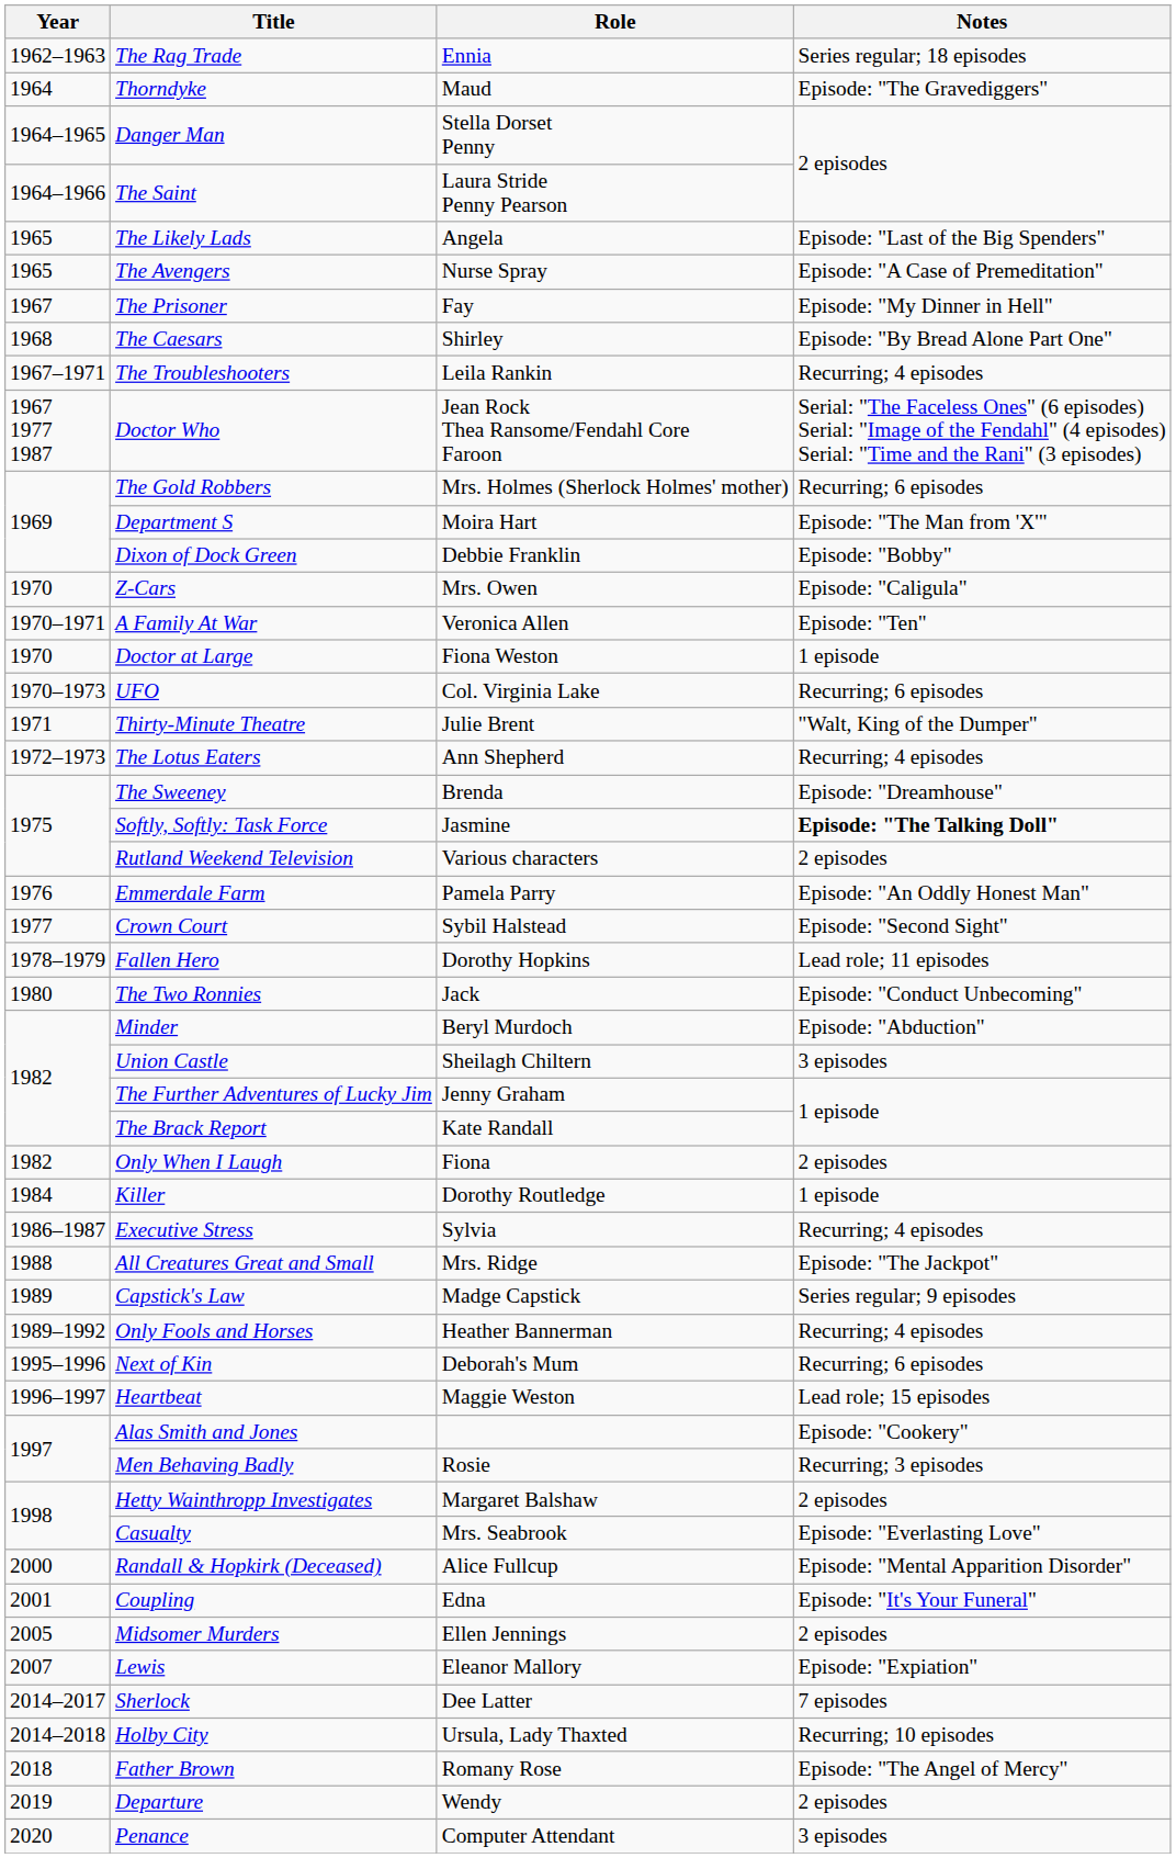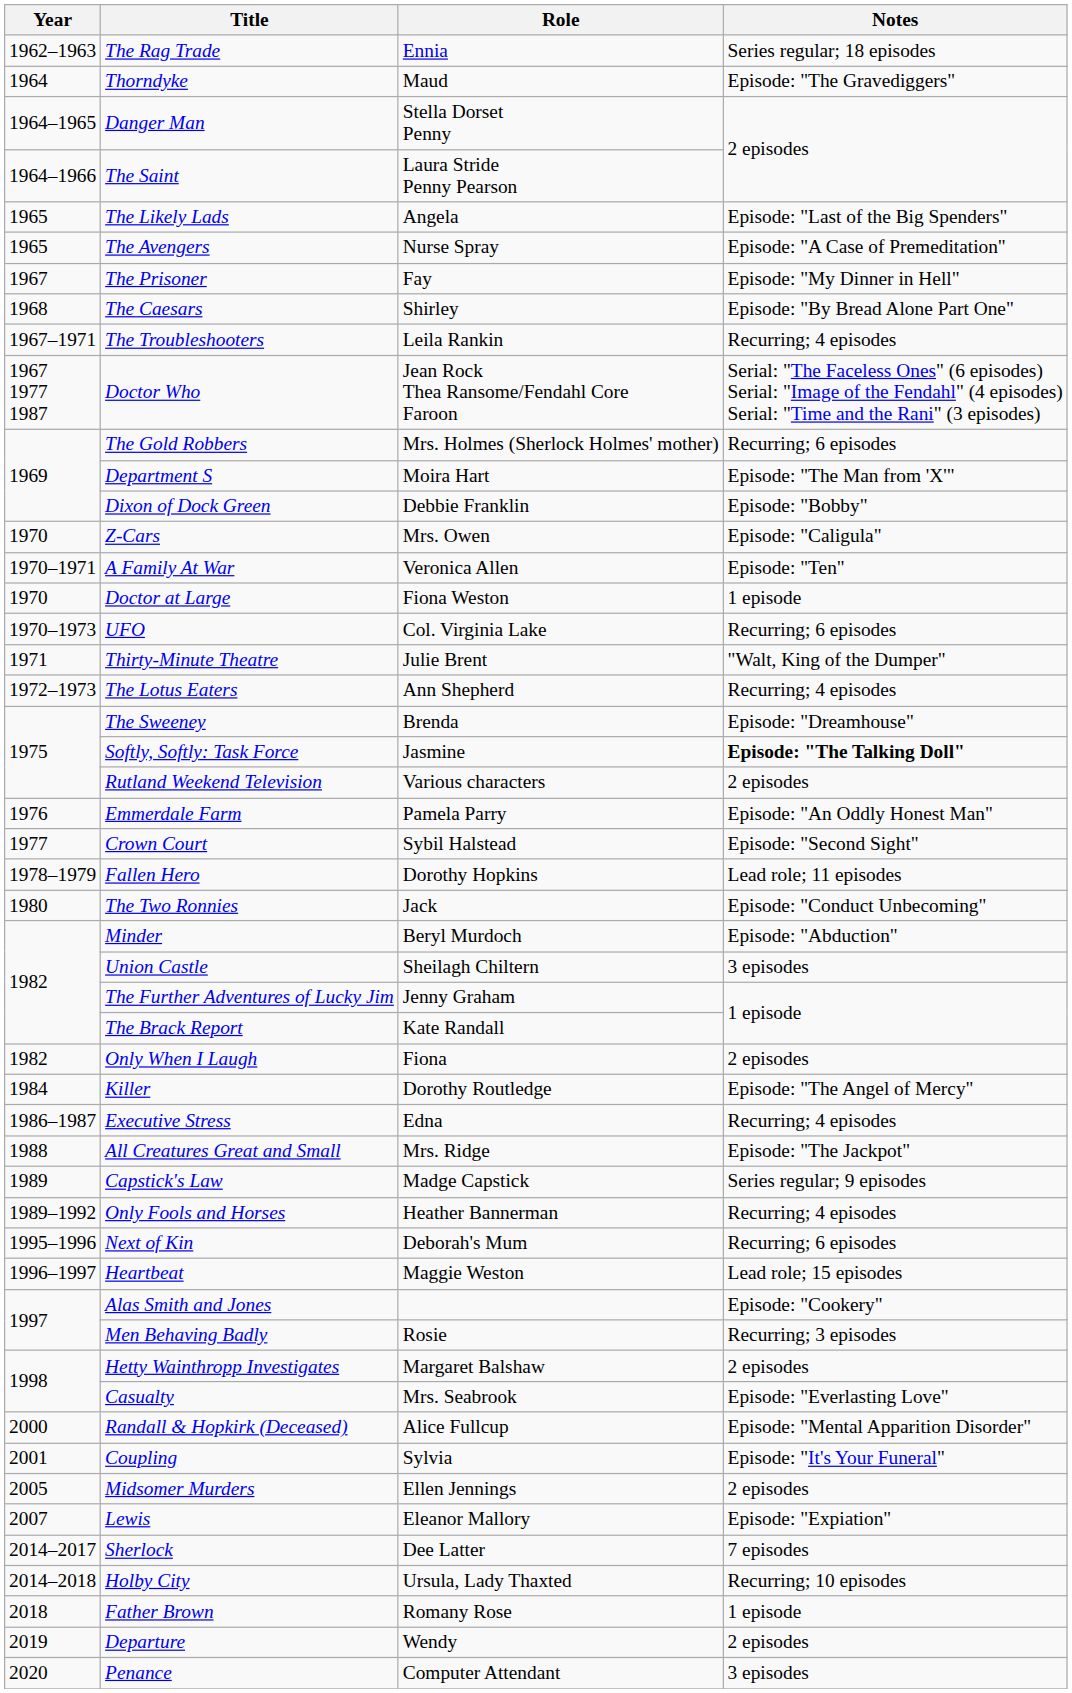 <table class="wikitable sortable">
 <tr>
 <th>Year</th>
 <th>Title</th>
 <th>Role</th>
 <th>Notes</th>
 </tr>
 <tr>
 <td>1962–1963</td>
 <td><em><a href='#'>The Rag Trade</a></em></td>
 <td><a href='#'>Ennia</a></td>
 <td>Series regular; 18 episodes</td>
 </tr>
 <tr>
 <td>1964</td>
 <td><em><a href='#'>Thorndyke</a></em></td>
 <td>Maud</td>
 <td>Episode: "The Gravediggers"</td>
 </tr>
 <tr>
 <td>1964–1965</td>
 <td><em><a href='#'>Danger Man</a></em></td>
 <td>Stella Dorset<br>Penny</td>
 <td rowspan="2">2 episodes</td>
 </tr>
 <tr>
 <td>1964–1966</td>
 <td><em><a href='#'>The Saint</a></em></td>
 <td>Laura Stride<br>Penny Pearson</td>
 </tr>
 <tr>
 <td>1965</td>
 <td><em><a href='#'>The Likely Lads</a></em></td>
 <td>Angela</td>
 <td>Episode: "Last of the Big Spenders"</td>
 </tr>
 <tr>
 <td>1965</td>
 <td><em><a href='#'>The Avengers</a></em></td>
 <td>Nurse Spray</td>
 <td>Episode: "A Case of Premeditation"</td>
 </tr>
 <tr>
 <td>1967</td>
 <td><em><a href='#'>The Prisoner</a></em></td>
 <td>Fay</td>
 <td>Episode: "My Dinner in Hell"</td>
 </tr>
 <tr>
 <td>1968</td>
 <td><em><a href='#'>The Caesars</a></em></td>
 <td>Shirley</td>
 <td>Episode: "By Bread Alone Part One"</td>
 </tr>
 <tr>
 <td>1967–1971</td>
 <td><em><a href='#'>The Troubleshooters</a></em></td>
 <td>Leila Rankin</td>
 <td>Recurring; 4 episodes</td>
 </tr>
 <tr>
 <td>1967<br>1977<br>1987</td>
 <td><em><a href='#'>Doctor Who</a></em></td>
 <td>Jean Rock<br>Thea Ransome/Fendahl Core<br>Faroon</td>
 <td>Serial: "<a href='#'>The Faceless Ones</a>" (6 episodes)<br>Serial: "<a href='#'>Image of the Fendahl</a>" (4 episodes)<br>Serial: "<a href='#'>Time and the Rani</a>" (3 episodes)</td>
 </tr>
 <tr>
 <td rowspan="3">1969</td>
 <td><em><a href='#'>The Gold Robbers</a></em></td>
 <td>Mrs. Holmes (Sherlock Holmes' mother)</td>
 <td>Recurring; 6 episodes</td>
 </tr>
 <tr>
 <td><em><a href='#'>Department S</a></em></td>
 <td>Moira Hart</td>
 <td>Episode: "The Man from 'X'"</td>
 </tr>
 <tr>
 <td><em><a href='#'>Dixon of Dock Green</a></em></td>
 <td>Debbie Franklin</td>
 <td>Episode: "Bobby"</td>
 </tr>
 <tr>
 <td>1970</td>
 <td><em><a href='#'>Z-Cars</a></em></td>
 <td>Mrs. Owen</td>
 <td>Episode: "Caligula"</td>
 </tr>
 <tr>
 <td>1970–1971</td>
 <td><em><a href='#'>A Family At War</a></em></td>
 <td>Veronica Allen</td>
 <td>Episode: "Ten"</td>
 </tr>
 <tr>
 <td>1970</td>
 <td><em><a href='#'>Doctor at Large</a></em></td>
 <td>Fiona Weston</td>
 <td>1 episode</td>
 </tr>
 <tr>
 <td>1970–1973</td>
 <td><em><a href='#'>UFO</a></em></td>
 <td>Col. Virginia Lake</td>
 <td>Recurring; 6 episodes</td>
 </tr>
 <tr>
 <td>1971</td>
 <td><em><a href='#'>Thirty-Minute Theatre</a></em></td>
 <td>Julie Brent</td>
 <td>"Walt, King of the Dumper"</td>
 </tr>
 <tr>
 <td>1972–1973</td>
 <td><em><a href='#'>The Lotus Eaters</a></em></td>
 <td>Ann Shepherd</td>
 <td>Recurring; 4 episodes</td>
 </tr>
 <tr>
 <td rowspan="3">1975</td>
 <td><em><a href='#'>The Sweeney</a></em></td>
 <td>Brenda</td>
 <td>Episode: "Dreamhouse"</td>
 </tr>
 <tr>
 <td><em><a href='#'>Softly, Softly: Task Force</a></em></td>
 <td>Jasmine</td>
 <td><strong>Episode: "The Talking Doll"</strong></td>
 </tr>
 <tr>
 <td><em><a href='#'>Rutland Weekend Television</a></em></td>
 <td>Various characters</td>
 <td>2 episodes</td>
 </tr>
 <tr>
 <td>1976</td>
 <td><em><a href='#'>Emmerdale Farm</a></em></td>
 <td>Pamela Parry</td>
 <td>Episode: "An Oddly Honest Man"</td>
 </tr>
 <tr>
 <td>1977</td>
 <td><em><a href='#'>Crown Court</a></em></td>
 <td>Sybil Halstead</td>
 <td>Episode: "Second Sight"</td>
 </tr>
 <tr>
 <td>1978–1979</td>
 <td><em><a href='#'>Fallen Hero</a></em></td>
 <td>Dorothy Hopkins</td>
 <td>Lead role; 11 episodes</td>
 </tr>
 <tr>
 <td>1980</td>
 <td><em><a href='#'>The Two Ronnies</a></em></td>
 <td>Jack</td>
 <td>Episode: "Conduct Unbecoming"</td>
 </tr>
 <tr>
 <td rowspan="4">1982</td>
 <td><em><a href='#'>Minder</a></em></td>
 <td>Beryl Murdoch</td>
 <td>Episode: "Abduction"</td>
 </tr>
 <tr>
 <td><em><a href='#'>Union Castle</a></em></td>
 <td>Sheilagh Chiltern</td>
 <td>3 episodes</td>
 </tr>
 <tr>
 <td><em><a href='#'>The Further Adventures of Lucky Jim</a></em></td>
 <td>Jenny Graham</td>
 <td rowspan="2">1 episode</td>
 </tr>
 <tr>
 <td><em><a href='#'>The Brack Report</a></em></td>
 <td>Kate Randall</td>
 </tr>
 <tr>
 <td>1982</td>
 <td><em><a href='#'>Only When I Laugh</a></em></td>
 <td>Fiona</td>
 <td>2 episodes</td>
 </tr>
 <tr>
 <td>1984</td>
 <td><em><a href='#'>Killer</a></em></td>
 <td>Dorothy Routledge</td>
-<td>1 episode</td>
+<td>Episode: "The Angel of Mercy"</td>
 </tr>
 <tr>
 <td>1986–1987</td>
 <td><em><a href='#'>Executive Stress</a></em></td>
-<td>Sylvia</td>
+<td>Edna</td>
 <td>Recurring; 4 episodes</td>
 </tr>
 <tr>
 <td>1988</td>
 <td><em><a href='#'>All Creatures Great and Small</a></em></td>
 <td>Mrs. Ridge</td>
 <td>Episode: "The Jackpot"</td>
 </tr>
 <tr>
 <td>1989</td>
 <td><em><a href='#'>Capstick's Law</a></em></td>
 <td>Madge Capstick</td>
 <td>Series regular; 9 episodes</td>
 </tr>
 <tr>
 <td>1989–1992</td>
 <td><em><a href='#'>Only Fools and Horses</a></em></td>
 <td>Heather Bannerman</td>
 <td>Recurring; 4 episodes</td>
 </tr>
 <tr>
 <td>1995–1996</td>
 <td><em><a href='#'>Next of Kin</a></em></td>
 <td>Deborah's Mum</td>
 <td>Recurring; 6 episodes</td>
 </tr>
 <tr>
 <td>1996–1997</td>
 <td><em><a href='#'>Heartbeat</a></em></td>
 <td>Maggie Weston</td>
 <td>Lead role; 15 episodes</td>
 </tr>
 <tr>
 <td rowspan="2">1997</td>
 <td><em><a href='#'>Alas Smith and Jones</a></em></td>
 <td></td>
 <td>Episode: "Cookery"</td>
 </tr>
 <tr>
 <td><em><a href='#'>Men Behaving Badly</a></em></td>
 <td>Rosie</td>
 <td>Recurring; 3 episodes</td>
 </tr>
 <tr>
 <td rowspan="2">1998</td>
 <td><em><a href='#'>Hetty Wainthropp Investigates</a></em></td>
 <td>Margaret Balshaw</td>
 <td>2 episodes</td>
 </tr>
 <tr>
 <td><a href='#'><em>Casualty</em></a></td>
 <td>Mrs. Seabrook</td>
 <td>Episode: "Everlasting Love"</td>
 </tr>
 <tr>
 <td>2000</td>
 <td><a href='#'><em>Randall & Hopkirk (Deceased)</em></a></td>
 <td>Alice Fullcup</td>
 <td>Episode: "Mental Apparition Disorder"</td>
 </tr>
 <tr>
 <td>2001</td>
 <td><em><a href='#'>Coupling</a></em></td>
-<td>Edna</td>
+<td>Sylvia</td>
 <td>Episode: "<a href='#'>It's Your Funeral</a>"</td>
 </tr>
 <tr>
 <td>2005</td>
 <td><em><a href='#'>Midsomer Murders</a></em></td>
 <td>Ellen Jennings</td>
 <td>2 episodes</td>
 </tr>
 <tr>
 <td>2007</td>
 <td><em><a href='#'>Lewis</a></em></td>
 <td>Eleanor Mallory</td>
 <td>Episode: "Expiation"</td>
 </tr>
 <tr>
 <td>2014–2017</td>
 <td><em><a href='#'>Sherlock</a></em></td>
 <td>Dee Latter</td>
 <td>7 episodes</td>
 </tr>
 <tr>
 <td>2014–2018</td>
 <td><em><a href='#'>Holby City</a></em></td>
 <td>Ursula, Lady Thaxted</td>
 <td>Recurring; 10 episodes</td>
 </tr>
 <tr>
 <td>2018</td>
 <td><em><a href='#'>Father Brown</a></em></td>
 <td>Romany Rose</td>
-<td>Episode: "The Angel of Mercy"</td>
+<td>1 episode</td>
 </tr>
 <tr>
 <td>2019</td>
 <td><em><a href='#'>Departure</a></em></td>
 <td>Wendy</td>
 <td>2 episodes</td>
 </tr>
 <tr>
 <td>2020</td>
 <td><em><a href='#'>Penance</a></em></td>
 <td>Computer Attendant</td>
 <td>3 episodes</td>
 </tr>
 </table>
